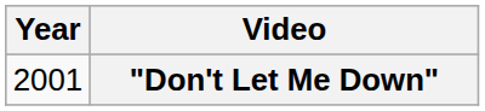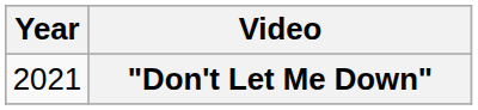 <table class="wikitable plainrowheaders">
 <tr>
 <th>Year</th>
 <th style="width:12em;">Video</th>
 </tr>
 <tr>
-<td>2001</td>
+<td>2021</td>
 <th scope="row">"Don't Let Me Down"</th>
 </tr>
 </table>
